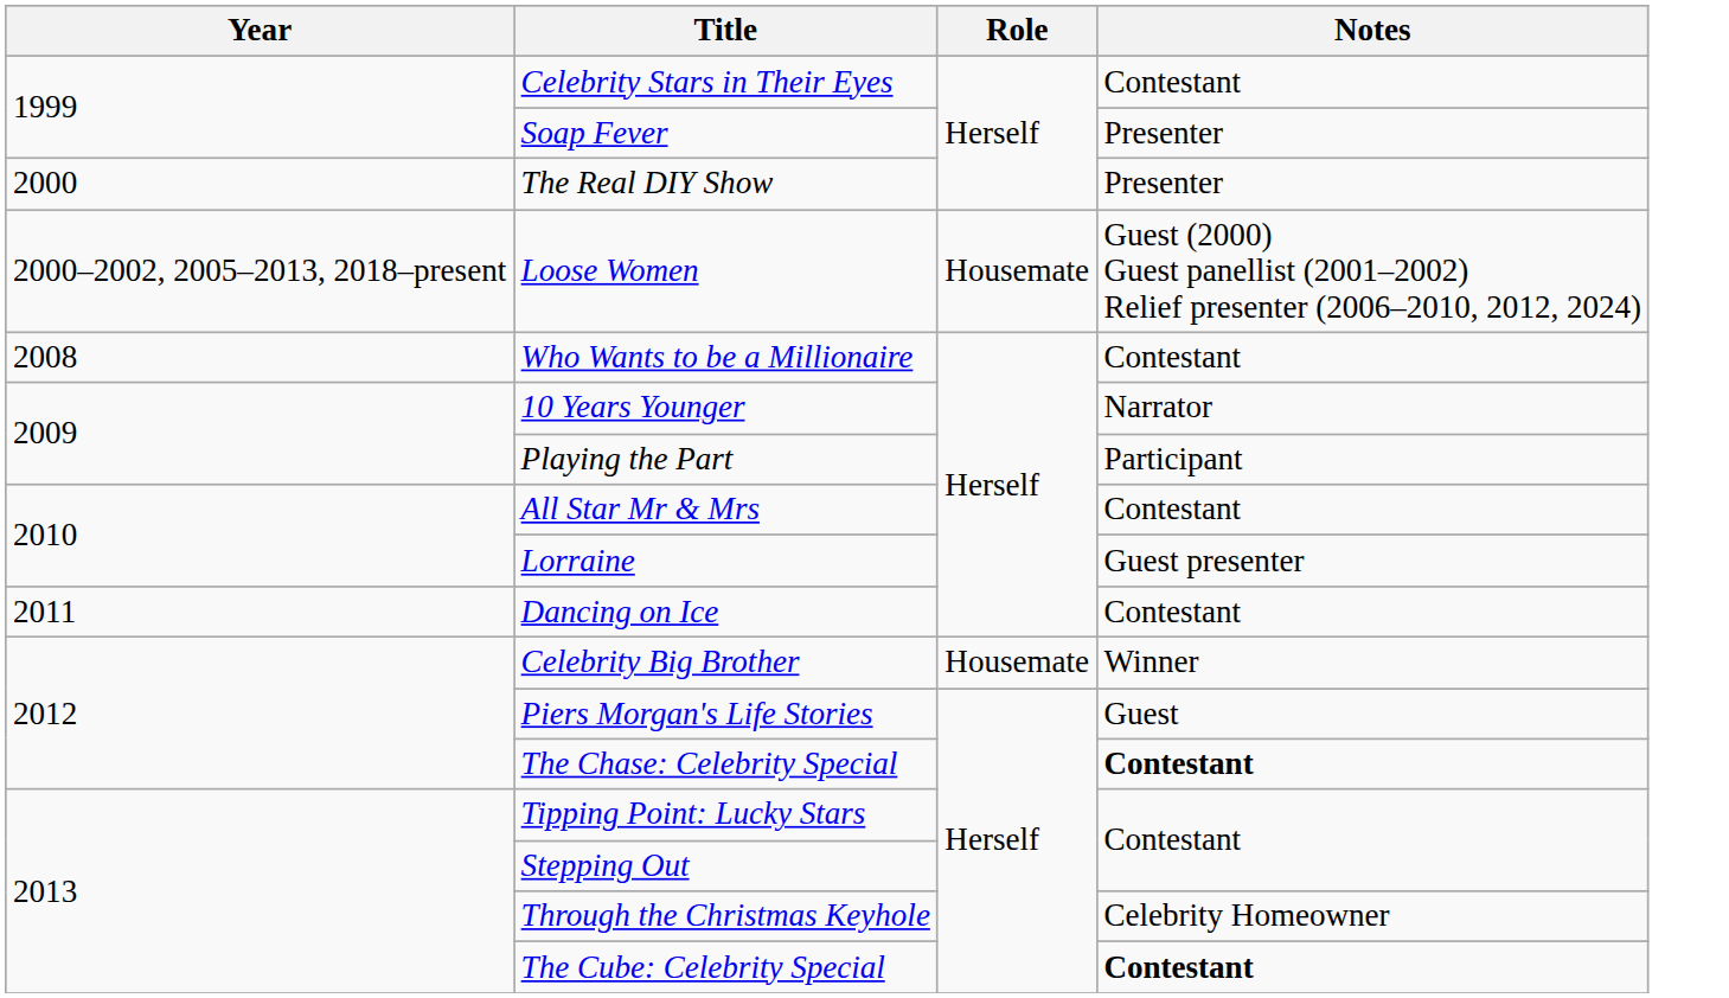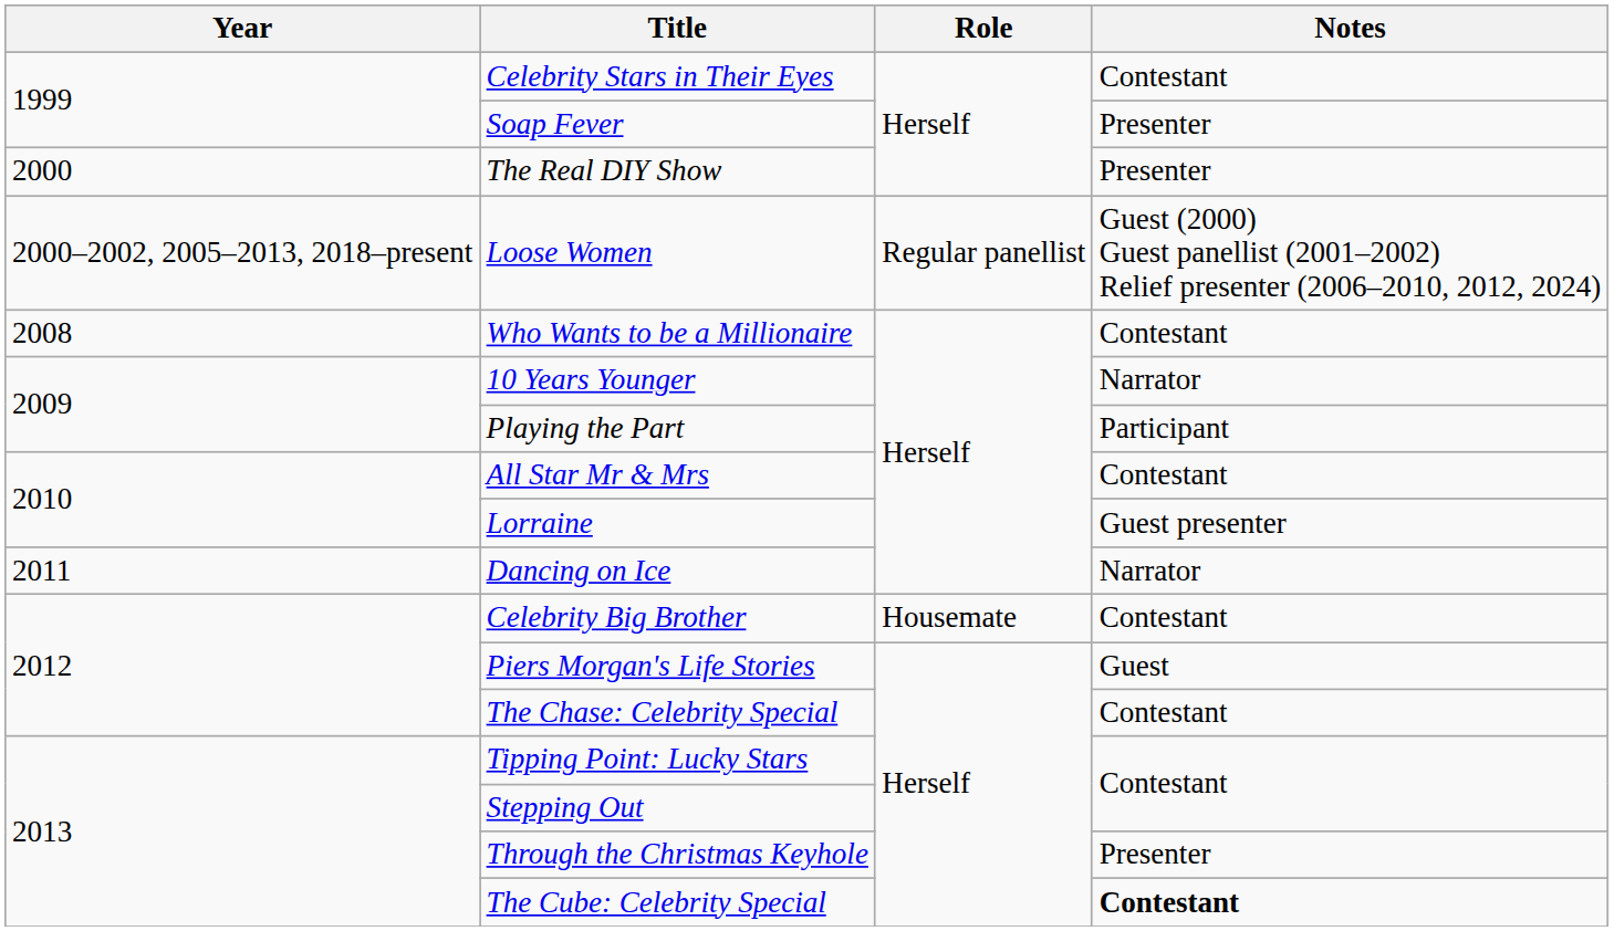 <table class="wikitable">
 <tr>
 <th>Year</th>
 <th>Title</th>
 <th>Role</th>
 <th class="unsortable">Notes</th>
 </tr>
 <tr>
 <td rowspan="2">1999</td>
 <td><em><a href='#'>Celebrity Stars in Their Eyes</a></em></td>
 <td rowspan="3">Herself</td>
 <td>Contestant</td>
 </tr>
 <tr>
 <td><em><a href='#'>Soap Fever</a></em></td>
 <td>Presenter</td>
 </tr>
 <tr>
 <td>2000</td>
 <td><em>The Real DIY Show</em></td>
 <td>Presenter</td>
 </tr>
 <tr>
 <td>2000–2002, 2005–2013, 2018–present</td>
 <td><em><a href='#'>Loose Women</a></em></td>
-<td>Housemate</td>
+<td>Regular panellist</td>
 <td>Guest (2000) <br> Guest panellist (2001–2002) <br> Relief presenter (2006–2010, 2012, 2024)</td>
 </tr>
 <tr>
 <td>2008</td>
 <td><em><a href='#'>Who Wants to be a Millionaire</a></em></td>
 <td rowspan="6">Herself</td>
 <td>Contestant</td>
 </tr>
 <tr>
 <td rowspan="2">2009</td>
 <td><em><a href='#'>10 Years Younger</a></em></td>
 <td>Narrator</td>
 </tr>
 <tr>
 <td><em>Playing the Part</em></td>
 <td>Participant</td>
 </tr>
 <tr>
 <td rowspan="2">2010</td>
 <td><em><a href='#'>All Star Mr & Mrs</a></em></td>
 <td>Contestant</td>
 </tr>
 <tr>
 <td><em><a href='#'>Lorraine</a></em></td>
 <td>Guest presenter</td>
 </tr>
 <tr>
 <td>2011</td>
 <td><em><a href='#'>Dancing on Ice</a></em></td>
-<td>Contestant</td>
+<td>Narrator</td>
 </tr>
 <tr>
 <td rowspan="3">2012</td>
 <td><em><a href='#'>Celebrity Big Brother</a></em></td>
 <td>Housemate</td>
-<td>Winner</td>
+<td>Contestant</td>
 </tr>
 <tr>
 <td><em><a href='#'>Piers Morgan's Life Stories</a></em></td>
 <td rowspan="6">Herself</td>
 <td>Guest</td>
 </tr>
 <tr>
 <td><em><a href='#'>The Chase: Celebrity Special</a></em></td>
-<td><strong>Contestant</strong></td>
+<td>Contestant</td>
 </tr>
 <tr>
 <td rowspan="4">2013</td>
 <td><em><a href='#'>Tipping Point: Lucky Stars</a></em></td>
 <td rowspan="2">Contestant</td>
 </tr>
 <tr>
 <td><em><a href='#'>Stepping Out</a></em></td>
 </tr>
 <tr>
 <td><em><a href='#'>Through the Christmas Keyhole</a></em></td>
-<td>Celebrity Homeowner</td>
+<td>Presenter</td>
 </tr>
 <tr>
 <td><em><a href='#'>The Cube: Celebrity Special</a></em></td>
 <td><strong>Contestant</strong></td>
 </tr>
 </table>
